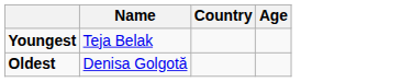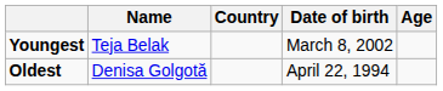 <table class="wikitable">
 <tr>
 <th></th>
 <th><strong>Name</strong></th>
 <th><strong>Country</strong></th>
+<th><strong>Date of birth</strong></th>
 <th><strong>Age</strong></th>
 </tr>
 <tr>
 <td><strong>Youngest</strong></td>
 <td><a href='#'>Teja Belak</a></td>
 <td></td>
+<td>March 8, 2002</td>
 <td></td>
 </tr>
 <tr>
 <td><strong>Oldest</strong></td>
 <td><a href='#'>Denisa Golgotă</a></td>
 <td></td>
+<td>April 22, 1994</td>
 <td></td>
 </tr>
 </table>
